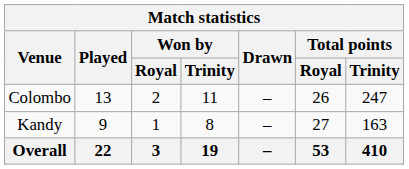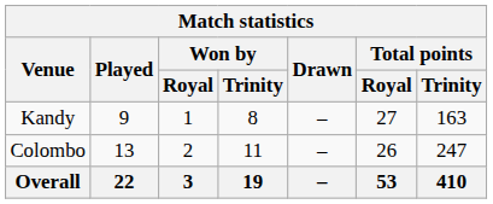 <table class="wikitable">
 <tr>
 <th colspan="7">Match statistics</th>
 </tr>
 <tr>
 <th rowspan=2>Venue</th>
 <th rowspan=2>Played</th>
 <th colspan=2>Won by</th>
 <th rowspan=2>Drawn</th>
 <th colspan=2>Total points</th>
 </tr>
 <tr>
 <th>Royal</th>
 <th>Trinity</th>
 <th>Royal</th>
 <th>Trinity</th>
 </tr>
 <tr>
+<td style="text-align:center">Kandy</td>
+<td style="text-align:center">9</td>
+<td style="text-align:center">1</td>
+<td style="text-align:center">8</td>
+<td style="text-align:center">–</td>
+<td style="text-align:center">27</td>
+<td style="text-align:center">163</td>
+</tr>
+<tr>
 <td style="text-align:center">Colombo</td>
 <td style="text-align:center">13</td>
 <td style="text-align:center">2</td>
 <td style="text-align:center">11</td>
 <td style="text-align:center">–</td>
 <td style="text-align:center">26</td>
 <td style="text-align:center">247</td>
-</tr>
-<tr>
-<td style="text-align:center">Kandy</td>
-<td style="text-align:center">9</td>
-<td style="text-align:center">1</td>
-<td style="text-align:center">8</td>
-<td style="text-align:center">–</td>
-<td style="text-align:center">27</td>
-<td style="text-align:center">163</td>
 </tr>
 <tr>
 <th style="text-align:center">Overall</th>
 <th style="text-align:center">22</th>
 <th style="text-align:center">3</th>
 <th style="text-align:center">19</th>
 <th style="text-align:center">–</th>
 <th style="text-align:center">53</th>
 <th style="text-align:center">410</th>
 </tr>
 </table>
